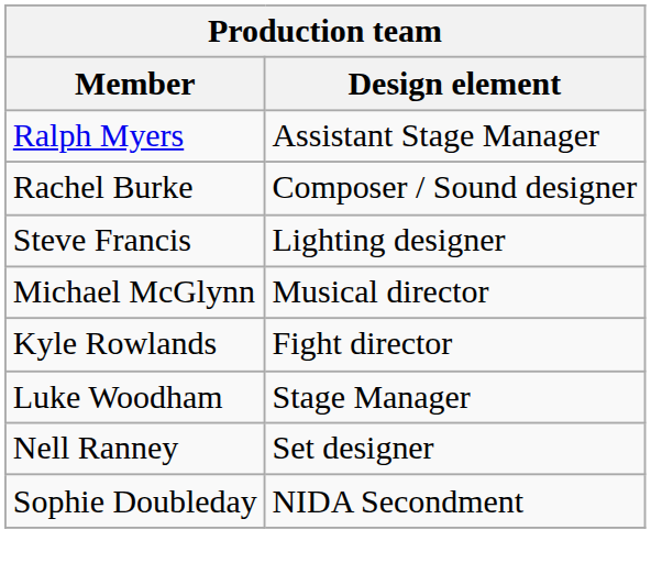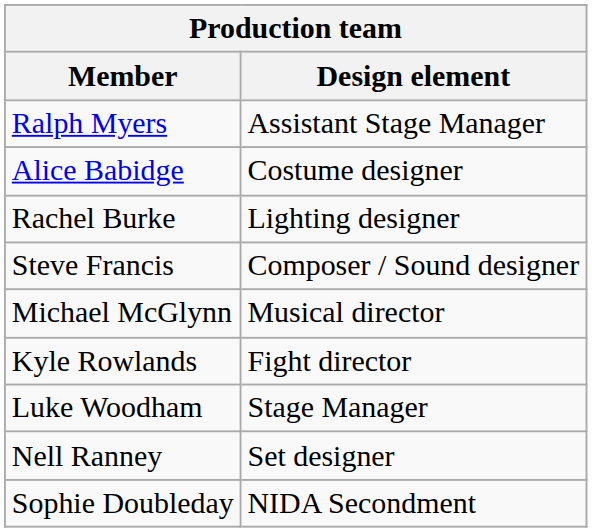 <table class="wikitable">
 <tr>
 <th colspan="2"><strong>Production team</strong></th>
 </tr>
 <tr>
 <th><strong>Member</strong></th>
 <th><strong>Design element</strong></th>
 </tr>
 <tr>
 <td><a href='#'>Ralph Myers</a></td>
 <td>Assistant Stage Manager</td>
 </tr>
 <tr>
+<td><a href='#'>Alice Babidge</a></td>
+<td>Costume designer</td>
+</tr>
+<tr>
 <td>Rachel Burke</td>
-<td>Composer / Sound designer</td>
+<td>Lighting designer</td>
 </tr>
 <tr>
 <td>Steve Francis</td>
-<td>Lighting designer</td>
+<td>Composer / Sound designer</td>
 </tr>
 <tr>
 <td>Michael McGlynn</td>
 <td>Musical director</td>
 </tr>
 <tr>
 <td>Kyle Rowlands</td>
 <td>Fight director</td>
 </tr>
 <tr>
 <td>Luke Woodham</td>
 <td>Stage Manager</td>
 </tr>
 <tr>
 <td>Nell Ranney</td>
 <td>Set designer</td>
 </tr>
 <tr>
 <td>Sophie Doubleday</td>
 <td>NIDA Secondment</td>
 </tr>
 </table>
